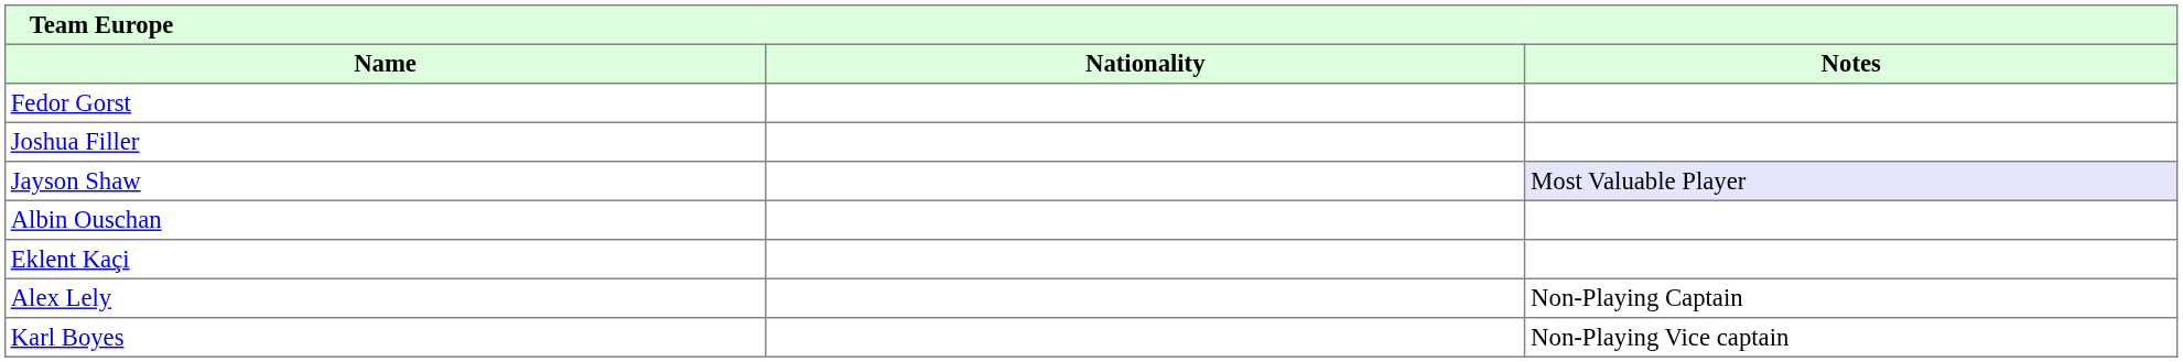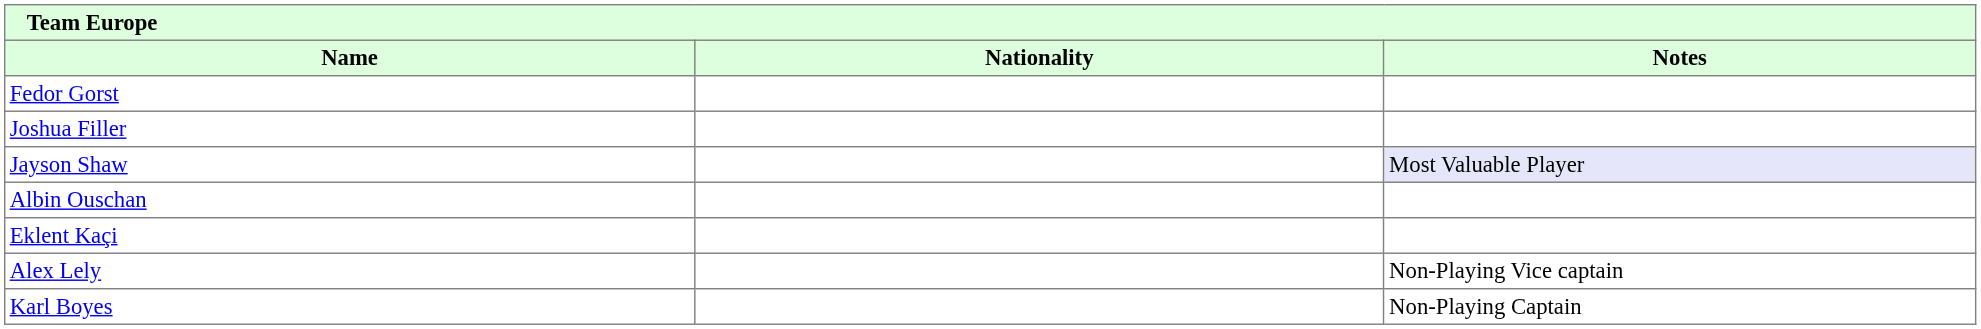 <table border="1" cellpadding="3" width="70%" style="border-collapse: collapse;">
 <tr bgcolor="#ddffdd">
 <td colspan=3>   <strong>Team Europe</strong></td>
 </tr>
 <tr bgcolor="#ddffdd">
 <th width=35%>Name</th>
 <th width=35%>Nationality</th>
 <th width=30%>Notes</th>
 </tr>
 <tr>
 <td><a href='#'>Fedor Gorst</a></td>
 <td></td>
 <td></td>
 </tr>
 <tr>
 <td><a href='#'>Joshua Filler</a></td>
 <td></td>
 <td></td>
 </tr>
 <tr>
 <td><a href='#'>Jayson Shaw</a></td>
 <td></td>
 <td style="background: lavender;">Most Valuable Player</td>
 </tr>
 <tr>
 <td><a href='#'>Albin Ouschan</a></td>
 <td></td>
 <td></td>
 </tr>
 <tr>
 <td><a href='#'>Eklent Kaçi</a></td>
 <td></td>
 <td></td>
 </tr>
 <tr>
 <td><a href='#'>Alex Lely</a></td>
 <td></td>
-<td>Non-Playing Captain</td>
+<td>Non-Playing Vice captain</td>
 </tr>
 <tr>
 <td><a href='#'>Karl Boyes</a></td>
 <td></td>
-<td>Non-Playing Vice captain</td>
+<td>Non-Playing Captain</td>
 </tr>
 </table>
